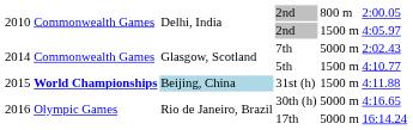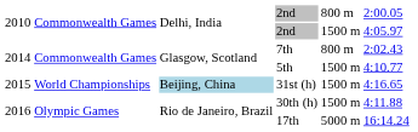 <table>
 <tr>
 <td rowspan=2>2010</td>
 <td rowspan=2><a href='#'>Commonwealth Games</a></td>
 <td rowspan=2>Delhi, India</td>
 <td bgcolor=silver>2nd</td>
 <td>800 m</td>
 <td><a href='#'>2:00.05</a></td>
 </tr>
 <tr>
 <td bgcolor=silver>2nd</td>
 <td>1500 m</td>
 <td><a href='#'>4:05.97</a></td>
 </tr>
 <tr>
 <td rowspan=2>2014</td>
 <td rowspan=2><a href='#'>Commonwealth Games</a></td>
 <td rowspan=2>Glasgow, Scotland</td>
 <td>7th</td>
-<td>5000 m</td>
+<td>800 m</td>
 <td><a href='#'>2:02.43</a></td>
 </tr>
 <tr>
 <td>5th</td>
 <td>1500 m</td>
 <td><a href='#'>4:10.77</a></td>
 </tr>
 <tr>
 <td>2015</td>
-<td><strong><a href='#'>World Championships</a></strong></td>
+<td><a href='#'>World Championships</a></td>
 <td style="background: lightblue;">Beijing, China</td>
 <td>31st (h)</td>
 <td>1500 m</td>
-<td><a href='#'>4:11.88</a></td>
+<td><a href='#'>4:16.65</a></td>
 </tr>
 <tr>
 <td rowspan=2>2016</td>
 <td rowspan=2><a href='#'>Olympic Games</a></td>
 <td rowspan=2>Rio de Janeiro, Brazil</td>
 <td>30th (h)</td>
-<td>5000 m</td>
-<td><a href='#'>4:16.65</a></td>
+<td>1500 m</td>
+<td><a href='#'>4:11.88</a></td>
 </tr>
 <tr>
 <td>17th</td>
 <td>5000 m</td>
 <td><a href='#'>16:14.24</a></td>
 </tr>
 </table>
